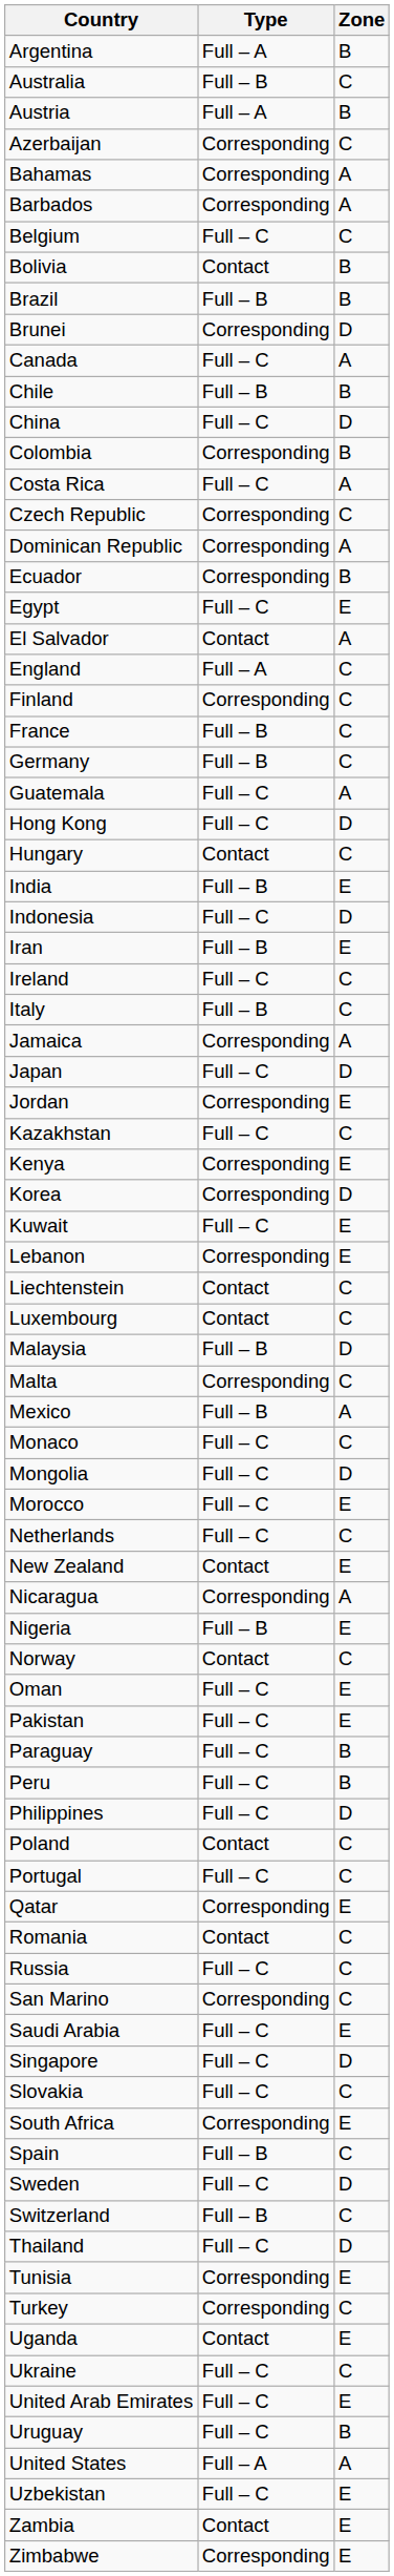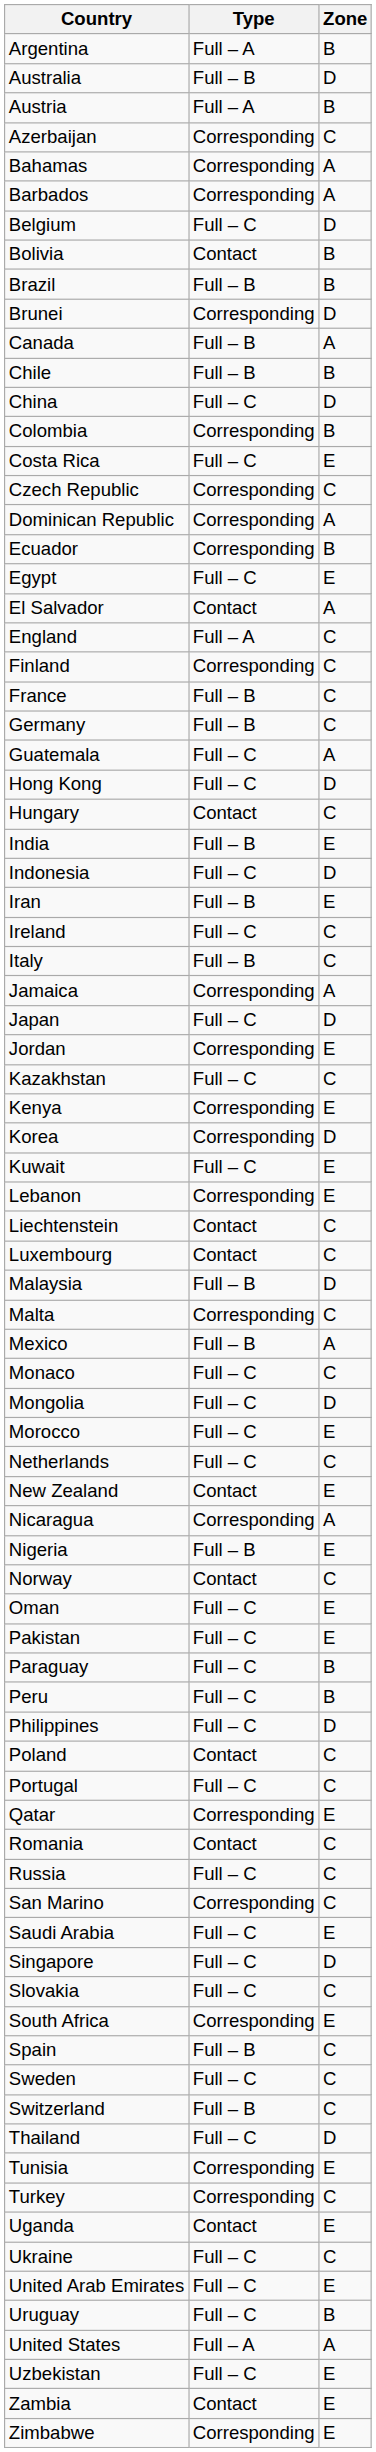 <table class="wikitable sortable floatright">
 <tr>
 <th>Country</th>
 <th>Type</th>
 <th>Zone</th>
 </tr>
 <tr>
 <td>Argentina</td>
 <td>Full – A</td>
 <td>B</td>
 </tr>
 <tr>
 <td>Australia</td>
 <td>Full – B</td>
-<td>C</td>
+<td>D</td>
 </tr>
 <tr>
 <td>Austria</td>
 <td>Full – A</td>
 <td>B</td>
 </tr>
 <tr>
 <td>Azerbaijan</td>
 <td>Corresponding</td>
 <td>C</td>
 </tr>
 <tr>
 <td>Bahamas</td>
 <td>Corresponding</td>
 <td>A</td>
 </tr>
 <tr>
 <td>Barbados</td>
 <td>Corresponding</td>
 <td>A</td>
 </tr>
 <tr>
 <td>Belgium</td>
 <td>Full – C</td>
-<td>C</td>
+<td>D</td>
 </tr>
 <tr>
 <td>Bolivia</td>
 <td>Contact</td>
 <td>B</td>
 </tr>
 <tr>
 <td>Brazil</td>
 <td>Full – B</td>
 <td>B</td>
 </tr>
 <tr>
 <td>Brunei</td>
 <td>Corresponding</td>
 <td>D</td>
 </tr>
 <tr>
 <td>Canada</td>
-<td>Full – C</td>
+<td>Full – B</td>
 <td>A</td>
 </tr>
 <tr>
 <td>Chile</td>
 <td>Full – B</td>
 <td>B</td>
 </tr>
 <tr>
 <td>China</td>
 <td>Full – C</td>
 <td>D</td>
 </tr>
 <tr>
 <td>Colombia</td>
 <td>Corresponding</td>
 <td>B</td>
 </tr>
 <tr>
 <td>Costa Rica</td>
 <td>Full – C</td>
-<td>A</td>
+<td>E</td>
 </tr>
 <tr>
 <td>Czech Republic</td>
 <td>Corresponding</td>
 <td>C</td>
 </tr>
 <tr>
 <td>Dominican Republic</td>
 <td>Corresponding</td>
 <td>A</td>
 </tr>
 <tr>
 <td>Ecuador</td>
 <td>Corresponding</td>
 <td>B</td>
 </tr>
 <tr>
 <td>Egypt</td>
 <td>Full – C</td>
 <td>E</td>
 </tr>
 <tr>
 <td>El Salvador</td>
 <td>Contact</td>
 <td>A</td>
 </tr>
 <tr>
 <td>England</td>
 <td>Full – A</td>
 <td>C</td>
 </tr>
 <tr>
 <td>Finland</td>
 <td>Corresponding</td>
 <td>C</td>
 </tr>
 <tr>
 <td>France</td>
 <td>Full – B</td>
 <td>C</td>
 </tr>
 <tr>
 <td>Germany</td>
 <td>Full – B</td>
 <td>C</td>
 </tr>
 <tr>
 <td>Guatemala</td>
 <td>Full – C</td>
 <td>A</td>
 </tr>
 <tr>
 <td>Hong Kong</td>
 <td>Full – C</td>
 <td>D</td>
 </tr>
 <tr>
 <td>Hungary</td>
 <td>Contact</td>
 <td>C</td>
 </tr>
 <tr>
 <td>India</td>
 <td>Full – B</td>
 <td>E</td>
 </tr>
 <tr>
 <td>Indonesia</td>
 <td>Full – C</td>
 <td>D</td>
 </tr>
 <tr>
 <td>Iran</td>
 <td>Full – B</td>
 <td>E</td>
 </tr>
 <tr>
 <td>Ireland</td>
 <td>Full – C</td>
 <td>C</td>
 </tr>
 <tr>
 <td>Italy</td>
 <td>Full – B</td>
 <td>C</td>
 </tr>
 <tr>
 <td>Jamaica</td>
 <td>Corresponding</td>
 <td>A</td>
 </tr>
 <tr>
 <td>Japan</td>
 <td>Full – C</td>
 <td>D</td>
 </tr>
 <tr>
 <td>Jordan</td>
 <td>Corresponding</td>
 <td>E</td>
 </tr>
 <tr>
 <td>Kazakhstan</td>
 <td>Full – C</td>
 <td>C</td>
 </tr>
 <tr>
 <td>Kenya</td>
 <td>Corresponding</td>
 <td>E</td>
 </tr>
 <tr>
 <td>Korea</td>
 <td>Corresponding</td>
 <td>D</td>
 </tr>
 <tr>
 <td>Kuwait</td>
 <td>Full – C</td>
 <td>E</td>
 </tr>
 <tr>
 <td>Lebanon</td>
 <td>Corresponding</td>
 <td>E</td>
 </tr>
 <tr>
 <td>Liechtenstein</td>
 <td>Contact</td>
 <td>C</td>
 </tr>
 <tr>
 <td>Luxembourg</td>
 <td>Contact</td>
 <td>C</td>
 </tr>
 <tr>
 <td>Malaysia</td>
 <td>Full – B</td>
 <td>D</td>
 </tr>
 <tr>
 <td>Malta</td>
 <td>Corresponding</td>
 <td>C</td>
 </tr>
 <tr>
 <td>Mexico</td>
 <td>Full – B</td>
 <td>A</td>
 </tr>
 <tr>
 <td>Monaco</td>
 <td>Full – C</td>
 <td>C</td>
 </tr>
 <tr>
 <td>Mongolia</td>
 <td>Full – C</td>
 <td>D</td>
 </tr>
 <tr>
 <td>Morocco</td>
 <td>Full – C</td>
 <td>E</td>
 </tr>
 <tr>
 <td>Netherlands</td>
 <td>Full – C</td>
 <td>C</td>
 </tr>
 <tr>
 <td>New Zealand</td>
 <td>Contact</td>
 <td>E</td>
 </tr>
 <tr>
 <td>Nicaragua</td>
 <td>Corresponding</td>
 <td>A</td>
 </tr>
 <tr>
 <td>Nigeria</td>
 <td>Full – B</td>
 <td>E</td>
 </tr>
 <tr>
 <td>Norway</td>
 <td>Contact</td>
 <td>C</td>
 </tr>
 <tr>
 <td>Oman</td>
 <td>Full – C</td>
 <td>E</td>
 </tr>
 <tr>
 <td>Pakistan</td>
 <td>Full – C</td>
 <td>E</td>
 </tr>
 <tr>
 <td>Paraguay</td>
 <td>Full – C</td>
 <td>B</td>
 </tr>
 <tr>
 <td>Peru</td>
 <td>Full – C</td>
 <td>B</td>
 </tr>
 <tr>
 <td>Philippines</td>
 <td>Full – C</td>
 <td>D</td>
 </tr>
 <tr>
 <td>Poland</td>
 <td>Contact</td>
 <td>C</td>
 </tr>
 <tr>
 <td>Portugal</td>
 <td>Full – C</td>
 <td>C</td>
 </tr>
 <tr>
 <td>Qatar</td>
 <td>Corresponding</td>
 <td>E</td>
 </tr>
 <tr>
 <td>Romania</td>
 <td>Contact</td>
 <td>C</td>
 </tr>
 <tr>
 <td>Russia</td>
 <td>Full – C</td>
 <td>C</td>
 </tr>
 <tr>
 <td>San Marino</td>
 <td>Corresponding</td>
 <td>C</td>
 </tr>
 <tr>
 <td>Saudi Arabia</td>
 <td>Full – C</td>
 <td>E</td>
 </tr>
 <tr>
 <td>Singapore</td>
 <td>Full – C</td>
 <td>D</td>
 </tr>
 <tr>
 <td>Slovakia</td>
 <td>Full – C</td>
 <td>C</td>
 </tr>
 <tr>
 <td>South Africa</td>
 <td>Corresponding</td>
 <td>E</td>
 </tr>
 <tr>
 <td>Spain</td>
 <td>Full – B</td>
 <td>C</td>
 </tr>
 <tr>
 <td>Sweden</td>
 <td>Full – C</td>
-<td>D</td>
+<td>C</td>
 </tr>
 <tr>
 <td>Switzerland</td>
 <td>Full – B</td>
 <td>C</td>
 </tr>
 <tr>
 <td>Thailand</td>
 <td>Full – C</td>
 <td>D</td>
 </tr>
 <tr>
 <td>Tunisia</td>
 <td>Corresponding</td>
 <td>E</td>
 </tr>
 <tr>
 <td>Turkey</td>
 <td>Corresponding</td>
 <td>C</td>
 </tr>
 <tr>
 <td>Uganda</td>
 <td>Contact</td>
 <td>E</td>
 </tr>
 <tr>
 <td>Ukraine</td>
 <td>Full – C</td>
 <td>C</td>
 </tr>
 <tr>
 <td>United Arab Emirates</td>
 <td>Full – C</td>
 <td>E</td>
 </tr>
 <tr>
 <td>Uruguay</td>
 <td>Full – C</td>
 <td>B</td>
 </tr>
 <tr>
 <td>United States</td>
 <td>Full – A</td>
 <td>A</td>
 </tr>
 <tr>
 <td>Uzbekistan</td>
 <td>Full – C</td>
 <td>E</td>
 </tr>
 <tr>
 <td>Zambia</td>
 <td>Contact</td>
 <td>E</td>
 </tr>
 <tr>
 <td>Zimbabwe</td>
 <td>Corresponding</td>
 <td>E</td>
 </tr>
 </table>
